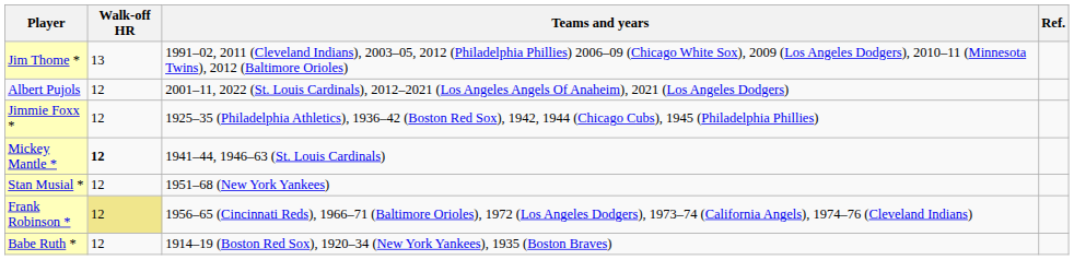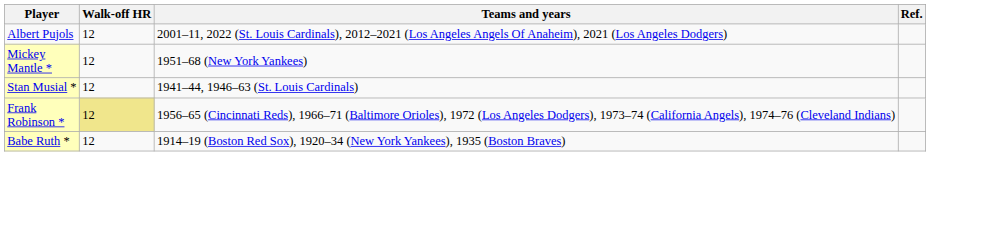 <table class="wikitable">
 <tr>
 <th>Player</th>
 <th>Walk-off HR</th>
 <th>Teams and years</th>
 <th>Ref.</th>
 </tr>
 <tr>
-<td style="background-color:#ffffbb"><a href='#'>Jim Thome</a> *</td>
-<td>13</td>
-<td>1991–02, 2011 (<a href='#'>Cleveland Indians</a>), 2003–05, 2012 (<a href='#'>Philadelphia Phillies</a>) 2006–09 (<a href='#'>Chicago White Sox</a>), 2009 (<a href='#'>Los Angeles Dodgers</a>), 2010–11 (<a href='#'>Minnesota Twins</a>), 2012 (<a href='#'>Baltimore Orioles</a>)</td>
-<td></td>
-</tr>
-<tr>
 <td><a href='#'>Albert Pujols</a></td>
 <td>12</td>
 <td>2001–11, 2022 (<a href='#'>St. Louis Cardinals</a>), 2012–2021 (<a href='#'>Los Angeles Angels Of Anaheim</a>), 2021 (<a href='#'>Los Angeles Dodgers</a>)</td>
 <td></td>
 </tr>
 <tr>
-<td style="background-color:#ffffbb"><a href='#'>Jimmie Foxx</a> *</td>
+<td style="background-color:#ffffbb"><a href='#'>Mickey<br>Mantle *</a></td>
 <td>12</td>
-<td>1925–35 (<a href='#'>Philadelphia Athletics</a>), 1936–42 (<a href='#'>Boston Red Sox</a>), 1942, 1944 (<a href='#'>Chicago Cubs</a>), 1945 (<a href='#'>Philadelphia Phillies</a>)</td>
-<td></td>
-</tr>
-<tr>
-<td style="background-color:#ffffbb"><a href='#'>Mickey<br>Mantle *</a></td>
-<td><strong>12</strong></td>
-<td>1941–44, 1946–63 (<a href='#'>St. Louis Cardinals</a>)</td>
+<td>1951–68 (<a href='#'>New York Yankees</a>)</td>
 <td></td>
 </tr>
 <tr>
 <td style="background-color:#ffffbb"><a href='#'>Stan Musial</a> *</td>
 <td>12</td>
-<td>1951–68 (<a href='#'>New York Yankees</a>)</td>
+<td>1941–44, 1946–63 (<a href='#'>St. Louis Cardinals</a>)</td>
 <td></td>
 </tr>
 <tr>
 <td style="background-color:#ffffbb"><a href='#'>Frank<br>Robinson *</a></td>
 <td style="background: khaki;">12</td>
 <td>1956–65 (<a href='#'>Cincinnati Reds</a>), 1966–71 (<a href='#'>Baltimore Orioles</a>), 1972 (<a href='#'>Los Angeles Dodgers</a>), 1973–74 (<a href='#'>California Angels</a>), 1974–76 (<a href='#'>Cleveland Indians</a>)</td>
 <td></td>
 </tr>
 <tr>
 <td style="background-color:#ffffbb"><a href='#'>Babe Ruth</a> *</td>
 <td>12</td>
 <td>1914–19 (<a href='#'>Boston Red Sox</a>), 1920–34 (<a href='#'>New York Yankees</a>), 1935 (<a href='#'>Boston Braves</a>)</td>
 <td></td>
 </tr>
 </table>
